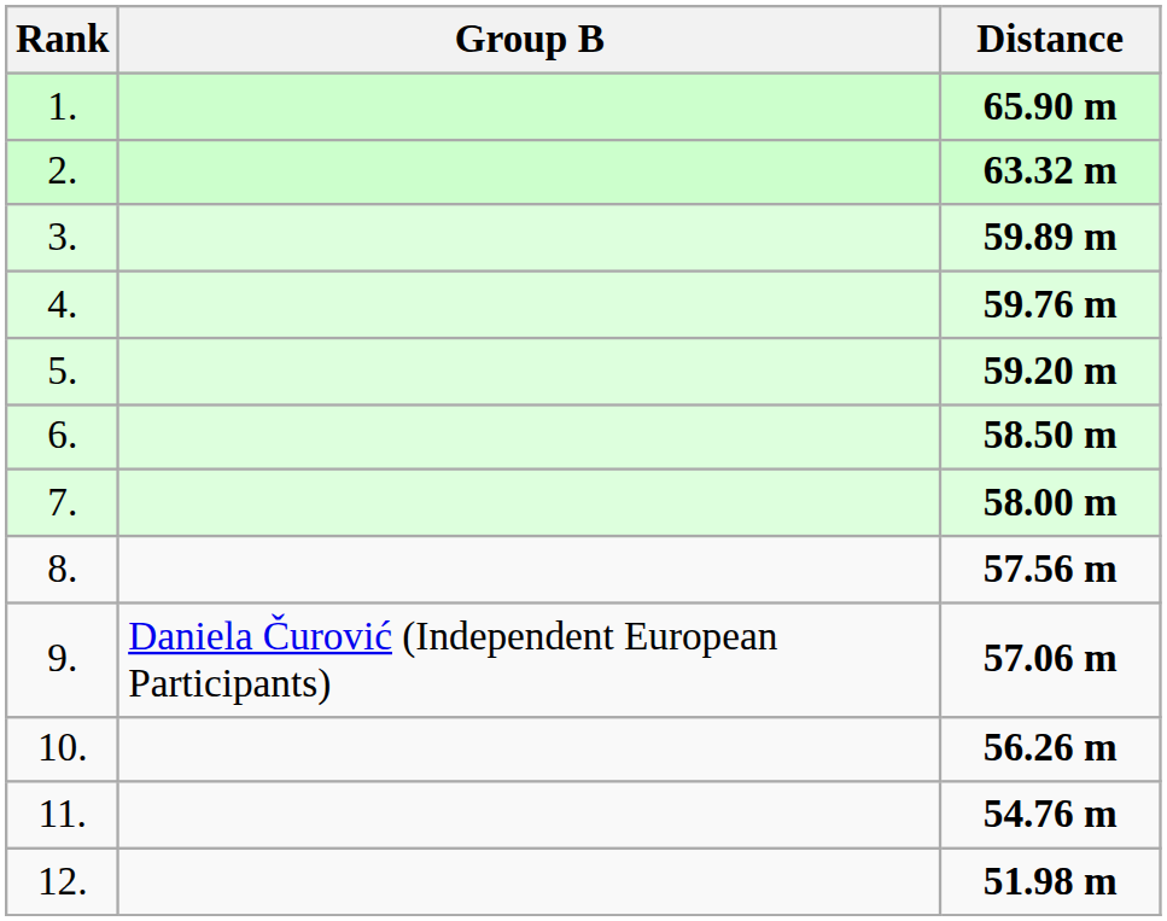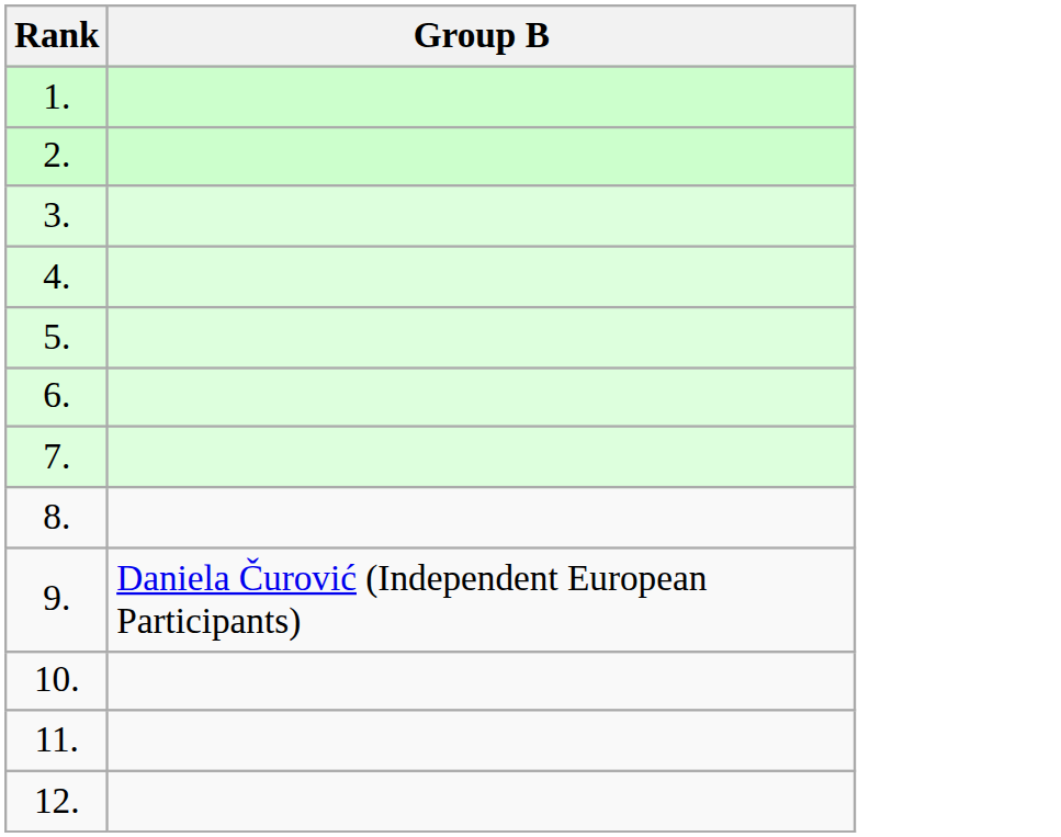 <table class="wikitable" style="border-collapse: collapse; font-size: 90%;">
 <tr>
 <th>Rank</th>
 <th style="width: 20em">Group B</th>
-<th style="width: 5em">Distance</th>
 </tr>
 <tr style="background:#ccffcc;">
 <td align="center">1.</td>
 <td></td>
-<td align="center"><strong>65.90 m</strong></td>
 </tr>
 <tr style="background:#ccffcc;">
 <td align="center">2.</td>
 <td></td>
-<td align="center"><strong>63.32 m</strong></td>
 </tr>
 <tr style="background:#ddffdd;">
 <td align="center">3.</td>
 <td></td>
-<td align="center"><strong>59.89 m</strong></td>
 </tr>
 <tr style="background:#ddffdd;">
 <td align="center">4.</td>
 <td></td>
-<td align="center"><strong>59.76 m</strong></td>
 </tr>
 <tr style="background:#ddffdd;">
 <td align="center">5.</td>
 <td></td>
-<td align="center"><strong>59.20 m</strong></td>
 </tr>
 <tr style="background:#ddffdd;">
 <td align="center">6.</td>
 <td></td>
-<td align="center"><strong>58.50 m</strong></td>
 </tr>
 <tr style="background:#ddffdd;">
 <td align="center">7.</td>
 <td></td>
-<td align="center"><strong>58.00 m</strong></td>
 </tr>
 <tr>
 <td align="center">8.</td>
 <td></td>
-<td align="center"><strong>57.56 m</strong></td>
 </tr>
 <tr>
 <td align="center">9.</td>
 <td><a href='#'>Daniela Čurović</a> (Independent European Participants)</td>
-<td align="center"><strong>57.06 m</strong></td>
 </tr>
 <tr>
 <td align="center">10.</td>
 <td></td>
-<td align="center"><strong>56.26 m</strong></td>
 </tr>
 <tr>
 <td align="center">11.</td>
 <td></td>
-<td align="center"><strong>54.76 m</strong></td>
 </tr>
 <tr>
 <td align="center">12.</td>
 <td></td>
-<td align="center"><strong>51.98 m</strong></td>
 </tr>
 </table>
